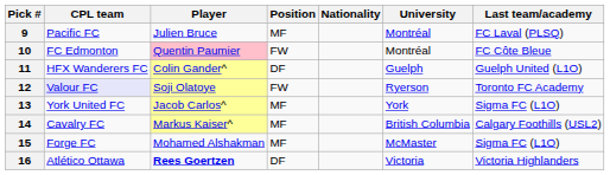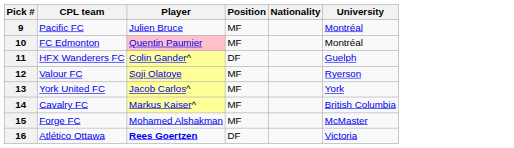 <table class="wikitable">
 <tr>
 <th>Pick #</th>
 <th>CPL team</th>
 <th>Player</th>
 <th>Position</th>
 <th>Nationality</th>
 <th>University</th>
-<th>Last team/academy</th>
 </tr>
 <tr>
 <th>9</th>
 <td><a href='#'>Pacific FC</a></td>
 <td><a href='#'>Julien Bruce</a></td>
 <td>MF</td>
 <td align=left></td>
 <td><a href='#'>Montréal</a></td>
-<td><a href='#'>FC Laval</a> (<a href='#'>PLSQ</a>)</td>
 </tr>
 <tr>
 <th>10</th>
 <td><a href='#'>FC Edmonton</a></td>
 <td style="background: pink;"><a href='#'>Quentin Paumier</a></td>
-<td>FW</td>
+<td>MF</td>
 <td align=left></td>
 <td>Montréal</td>
-<td> <a href='#'>FC Côte Bleue</a></td>
 </tr>
 <tr>
 <th>11</th>
 <td><a href='#'>HFX Wanderers FC</a></td>
 <td bgcolor="#FFFF99"><a href='#'>Colin Gander</a>^</td>
 <td>DF</td>
 <td align=left></td>
 <td><a href='#'>Guelph</a></td>
-<td><a href='#'>Guelph United</a> (<a href='#'>L1O</a>)</td>
 </tr>
 <tr>
 <th>12</th>
-<td style="background: lavender;"><a href='#'>Valour FC</a></td>
+<td><a href='#'>Valour FC</a></td>
 <td bgcolor="#FFFF99"><a href='#'>Soji Olatoye</a></td>
-<td>FW</td>
+<td>MF</td>
 <td align=left></td>
 <td><a href='#'>Ryerson</a></td>
-<td><a href='#'>Toronto FC Academy</a></td>
 </tr>
 <tr>
 <th>13</th>
 <td><a href='#'>York United FC</a></td>
 <td bgcolor="#FFFF99"><a href='#'>Jacob Carlos</a>^</td>
 <td>MF</td>
 <td align=left></td>
 <td><a href='#'>York</a></td>
-<td><a href='#'>Sigma FC</a> (<a href='#'>L1O</a>)</td>
 </tr>
 <tr>
 <th>14</th>
 <td><a href='#'>Cavalry FC</a></td>
 <td bgcolor="#FFFF99"><a href='#'>Markus Kaiser</a>^</td>
 <td>MF</td>
 <td align=left></td>
 <td><a href='#'>British Columbia</a></td>
-<td><a href='#'>Calgary Foothills</a> (<a href='#'>USL2</a>)</td>
 </tr>
 <tr>
 <th>15</th>
 <td><a href='#'>Forge FC</a></td>
 <td><a href='#'>Mohamed Alshakman</a></td>
 <td>MF</td>
 <td align=left></td>
 <td><a href='#'>McMaster</a></td>
-<td><a href='#'>Sigma FC</a> (<a href='#'>L1O</a>)</td>
 </tr>
 <tr>
 <th>16</th>
 <td><a href='#'>Atlético Ottawa</a></td>
 <td><strong><a href='#'>Rees Goertzen</a></strong></td>
 <td>DF</td>
 <td align=left></td>
 <td><a href='#'>Victoria</a></td>
-<td><a href='#'>Victoria Highlanders</a></td>
 </tr>
 </table>
